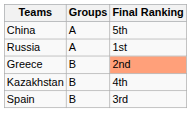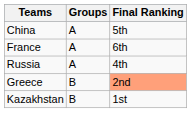 <table class="wikitable sortable">
 <tr style="background:#b0c4de; text-align:center;">
 <th>Teams</th>
 <th>Groups</th>
 <th>Final Ranking</th>
 </tr>
 <tr>
 <td>China</td>
 <td>A</td>
 <td>5th</td>
 </tr>
 <tr>
+<td>France</td>
+<td>A</td>
+<td>6th</td>
+</tr>
+<tr>
 <td>Russia</td>
 <td>A</td>
-<td>1st</td>
+<td>4th</td>
 </tr>
 <tr>
 <td>Greece</td>
 <td>B</td>
 <td style="background: lightsalmon;">2nd</td>
 </tr>
 <tr>
 <td>Kazakhstan</td>
 <td>B</td>
-<td>4th</td>
-</tr>
-<tr>
-<td>Spain</td>
-<td>B</td>
-<td>3rd</td>
+<td>1st</td>
 </tr>
 </table>
